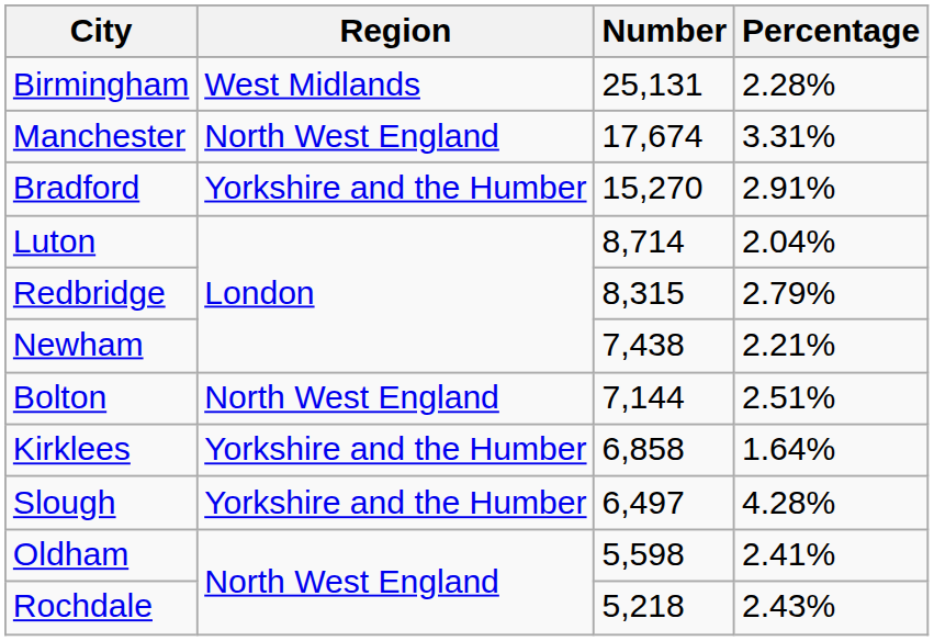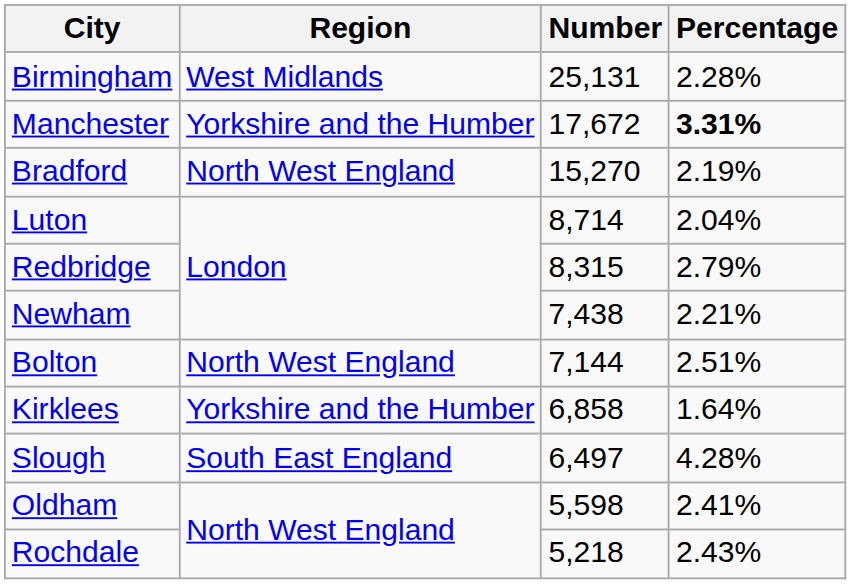 <table class="wikitable sortable">
 <tr>
 <th>City</th>
 <th>Region</th>
 <th>Number</th>
 <th>Percentage</th>
 </tr>
 <tr>
 <td><a href='#'>Birmingham</a></td>
 <td><a href='#'>West Midlands</a></td>
 <td>25,131</td>
 <td>2.28%</td>
 </tr>
 <tr>
 <td><a href='#'>Manchester</a></td>
-<td><a href='#'>North West England</a></td>
-<td>17,674</td>
-<td>3.31%</td>
+<td><a href='#'>Yorkshire and the Humber</a></td>
+<td>17,672</td>
+<td><strong>3.31%</strong></td>
 </tr>
 <tr>
 <td><a href='#'>Bradford</a></td>
-<td><a href='#'>Yorkshire and the Humber</a></td>
+<td><a href='#'>North West England</a></td>
 <td>15,270</td>
-<td>2.91%</td>
+<td>2.19%</td>
 </tr>
 <tr>
 <td><a href='#'>Luton</a></td>
 <td rowspan="3"><a href='#'>London</a></td>
 <td>8,714</td>
 <td>2.04%</td>
 </tr>
 <tr>
 <td><a href='#'>Redbridge</a></td>
 <td>8,315</td>
 <td>2.79%</td>
 </tr>
 <tr>
 <td><a href='#'>Newham</a></td>
 <td>7,438</td>
 <td>2.21%</td>
 </tr>
 <tr>
 <td><a href='#'>Bolton</a></td>
 <td><a href='#'>North West England</a></td>
 <td>7,144</td>
 <td>2.51%</td>
 </tr>
 <tr>
 <td><a href='#'>Kirklees</a></td>
 <td><a href='#'>Yorkshire and the Humber</a></td>
 <td>6,858</td>
 <td>1.64%</td>
 </tr>
 <tr>
 <td><a href='#'>Slough</a></td>
-<td><a href='#'>Yorkshire and the Humber</a></td>
+<td><a href='#'>South East England</a></td>
 <td>6,497</td>
 <td>4.28%</td>
 </tr>
 <tr>
 <td><a href='#'>Oldham</a></td>
 <td rowspan="2"><a href='#'>North West England</a></td>
 <td>5,598</td>
 <td>2.41%</td>
 </tr>
 <tr>
 <td><a href='#'>Rochdale</a></td>
 <td>5,218</td>
 <td>2.43%</td>
 </tr>
 </table>
